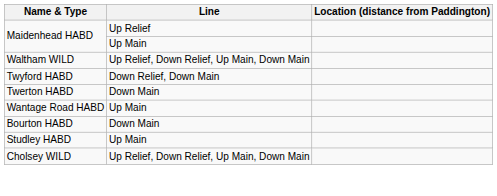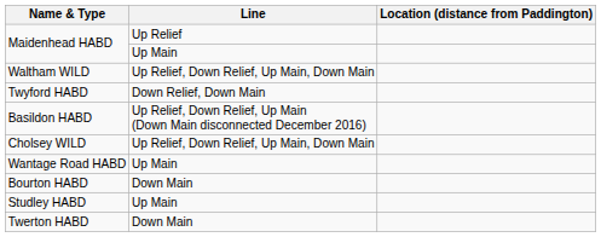 <table class="wikitable">
 <tr>
 <th>Name & Type</th>
 <th>Line</th>
 <th>Location (distance from Paddington)</th>
 </tr>
 <tr>
 <td rowspan="2">Maidenhead HABD</td>
 <td>Up Relief</td>
 <td></td>
 </tr>
 <tr>
 <td>Up Main</td>
 <td></td>
 </tr>
 <tr>
 <td>Waltham WILD</td>
 <td>Up Relief, Down Relief, Up Main, Down Main</td>
 <td></td>
 </tr>
 <tr>
 <td>Twyford HABD</td>
 <td>Down Relief, Down Main</td>
 <td></td>
 </tr>
 <tr>
-<td>Twerton HABD</td>
-<td>Down Main</td>
+<td>Basildon HABD</td>
+<td>Up Relief, Down Relief, Up Main<br>(Down Main disconnected December 2016)</td>
+<td></td>
+</tr>
+<tr>
+<td>Cholsey WILD</td>
+<td>Up Relief, Down Relief, Up Main, Down Main</td>
 <td></td>
 </tr>
 <tr>
 <td>Wantage Road HABD</td>
 <td>Up Main</td>
 <td></td>
 </tr>
 <tr>
 <td>Bourton HABD</td>
 <td>Down Main</td>
 <td></td>
 </tr>
 <tr>
 <td>Studley HABD</td>
 <td>Up Main</td>
 <td></td>
 </tr>
 <tr>
-<td>Cholsey WILD</td>
-<td>Up Relief, Down Relief, Up Main, Down Main</td>
+<td>Twerton HABD</td>
+<td>Down Main</td>
 <td></td>
 </tr>
 </table>
